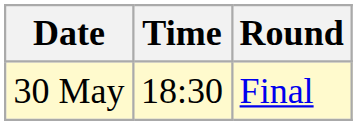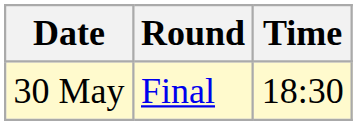 <table class="wikitable">
 <tr>
 <th>Date</th>
+<th>Round</th>
 <th>Time</th>
-<th>Round</th>
 </tr>
 <tr style=background:lemonchiffon>
 <td>30 May</td>
+<td><a href='#'>Final</a></td>
 <td>18:30</td>
-<td><a href='#'>Final</a></td>
 </tr>
 </table>
